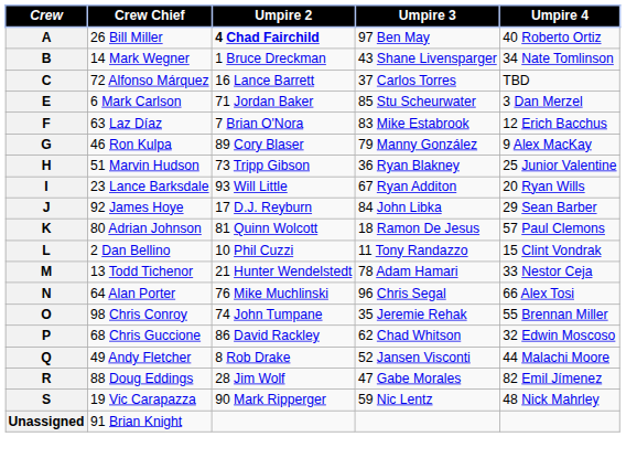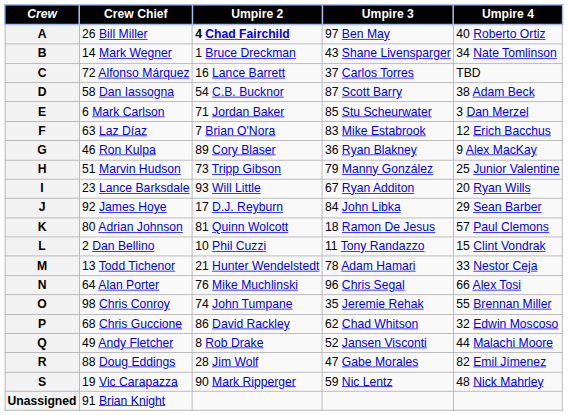 <table class="wikitable">
 <tr>
 </tr>
 <tr>
 <th style="background: black;color:white;text-align:center;border:2px solid #a8bdec"><em>Crew</em></th>
 <th style="background: black;color:white;text-align:center;border:2px solid #a8bdec">Crew Chief</th>
 <th style="background: black;color:white;text-align:center;border:2px solid #a8bdec">Umpire 2</th>
 <th style="background: black;color:white;text-align:center;border:2px solid #a8bdec">Umpire 3</th>
 <th style="background: black;color:white;text-align:center;border:2px solid #a8bdec">Umpire 4</th>
 </tr>
 <tr>
 <th>A</th>
 <td>26 <a href='#'>Bill Miller</a></td>
 <td><strong>4 <a href='#'>Chad Fairchild</a></strong></td>
 <td>97 <a href='#'>Ben May</a></td>
 <td>40 <a href='#'>Roberto Ortiz</a></td>
 </tr>
 <tr>
 <th>B</th>
 <td>14 <a href='#'>Mark Wegner</a></td>
 <td>1 <a href='#'>Bruce Dreckman</a></td>
 <td>43 <a href='#'>Shane Livensparger</a></td>
 <td>34 <a href='#'>Nate Tomlinson</a></td>
 </tr>
 <tr>
 <th>C</th>
 <td>72 <a href='#'>Alfonso Márquez</a></td>
 <td>16 <a href='#'>Lance Barrett</a></td>
 <td>37 <a href='#'>Carlos Torres</a></td>
 <td>TBD</td>
 </tr>
 <tr>
+<th>D</th>
+<td>58 <a href='#'>Dan Iassogna</a></td>
+<td>54 <a href='#'>C.B. Bucknor</a></td>
+<td>87 <a href='#'>Scott Barry</a></td>
+<td>38 <a href='#'>Adam Beck</a></td>
+</tr>
+<tr>
 <th>E</th>
 <td>6 <a href='#'>Mark Carlson</a></td>
 <td>71 <a href='#'>Jordan Baker</a></td>
 <td>85 <a href='#'>Stu Scheurwater</a></td>
 <td>3 <a href='#'>Dan Merzel</a></td>
 </tr>
 <tr>
 <th>F</th>
 <td>63 <a href='#'>Laz Díaz</a></td>
 <td>7 <a href='#'>Brian O'Nora</a></td>
 <td>83 <a href='#'>Mike Estabrook</a></td>
 <td>12 <a href='#'>Erich Bacchus</a></td>
 </tr>
 <tr>
 <th>G</th>
 <td>46 <a href='#'>Ron Kulpa</a></td>
 <td>89 <a href='#'>Cory Blaser</a></td>
-<td>79 <a href='#'>Manny González</a></td>
+<td>36 <a href='#'>Ryan Blakney</a></td>
 <td>9 <a href='#'>Alex MacKay</a></td>
 </tr>
 <tr>
 <th>H</th>
 <td>51 <a href='#'>Marvin Hudson</a></td>
 <td>73 <a href='#'>Tripp Gibson</a></td>
-<td>36 <a href='#'>Ryan Blakney</a></td>
+<td>79 <a href='#'>Manny González</a></td>
 <td>25 <a href='#'>Junior Valentine</a></td>
 </tr>
 <tr>
 <th>I</th>
 <td>23 <a href='#'>Lance Barksdale</a></td>
 <td>93 <a href='#'>Will Little</a></td>
 <td>67 <a href='#'>Ryan Additon</a></td>
 <td>20 <a href='#'>Ryan Wills</a></td>
 </tr>
 <tr>
 <th>J</th>
 <td>92 <a href='#'>James Hoye</a></td>
 <td>17 <a href='#'>D.J. Reyburn</a></td>
 <td>84 <a href='#'>John Libka</a></td>
 <td>29 <a href='#'>Sean Barber</a></td>
 </tr>
 <tr>
 <th>K</th>
 <td>80 <a href='#'>Adrian Johnson</a></td>
 <td>81 <a href='#'>Quinn Wolcott</a></td>
 <td>18 <a href='#'>Ramon De Jesus</a></td>
 <td>57 <a href='#'>Paul Clemons</a></td>
 </tr>
 <tr>
 <th>L</th>
 <td>2 <a href='#'>Dan Bellino</a></td>
 <td>10 <a href='#'>Phil Cuzzi</a></td>
 <td>11 <a href='#'>Tony Randazzo</a></td>
 <td>15 <a href='#'>Clint Vondrak</a></td>
 </tr>
 <tr>
 <th>M</th>
 <td>13 <a href='#'>Todd Tichenor</a></td>
 <td>21 <a href='#'>Hunter Wendelstedt</a></td>
 <td>78 <a href='#'>Adam Hamari</a></td>
 <td>33 <a href='#'>Nestor Ceja</a></td>
 </tr>
 <tr>
 <th>N</th>
 <td>64 <a href='#'>Alan Porter</a></td>
 <td>76 <a href='#'>Mike Muchlinski</a></td>
 <td>96 <a href='#'>Chris Segal</a></td>
 <td>66 <a href='#'>Alex Tosi</a></td>
 </tr>
 <tr>
 <th>O</th>
 <td>98 <a href='#'>Chris Conroy</a></td>
 <td>74 <a href='#'>John Tumpane</a></td>
 <td>35 <a href='#'>Jeremie Rehak</a></td>
 <td>55 <a href='#'>Brennan Miller</a></td>
 </tr>
 <tr>
 <th>P</th>
 <td>68 <a href='#'>Chris Guccione</a></td>
 <td>86 <a href='#'>David Rackley</a></td>
 <td>62 <a href='#'>Chad Whitson</a></td>
 <td>32 <a href='#'>Edwin Moscoso</a></td>
 </tr>
 <tr>
 <th>Q</th>
 <td>49 <a href='#'>Andy Fletcher</a></td>
 <td>8 <a href='#'>Rob Drake</a></td>
 <td>52 <a href='#'>Jansen Visconti</a></td>
 <td>44 <a href='#'>Malachi Moore</a></td>
 </tr>
 <tr>
 <th>R</th>
 <td>88 <a href='#'>Doug Eddings</a></td>
 <td>28 <a href='#'>Jim Wolf</a></td>
 <td>47 <a href='#'>Gabe Morales</a></td>
 <td>82 <a href='#'>Emil Jímenez</a></td>
 </tr>
 <tr>
 <th>S</th>
 <td>19 <a href='#'>Vic Carapazza</a></td>
 <td>90 <a href='#'>Mark Ripperger</a></td>
 <td>59 <a href='#'>Nic Lentz</a></td>
 <td>48 <a href='#'>Nick Mahrley</a></td>
 </tr>
 <tr>
 <th>Unassigned</th>
 <td>91 <a href='#'>Brian Knight</a></td>
 <td></td>
 <td></td>
 <td></td>
 </tr>
 </table>
